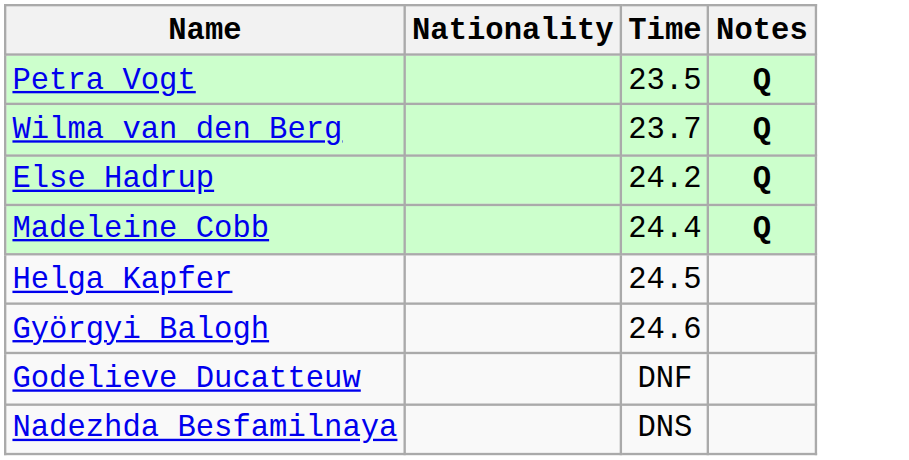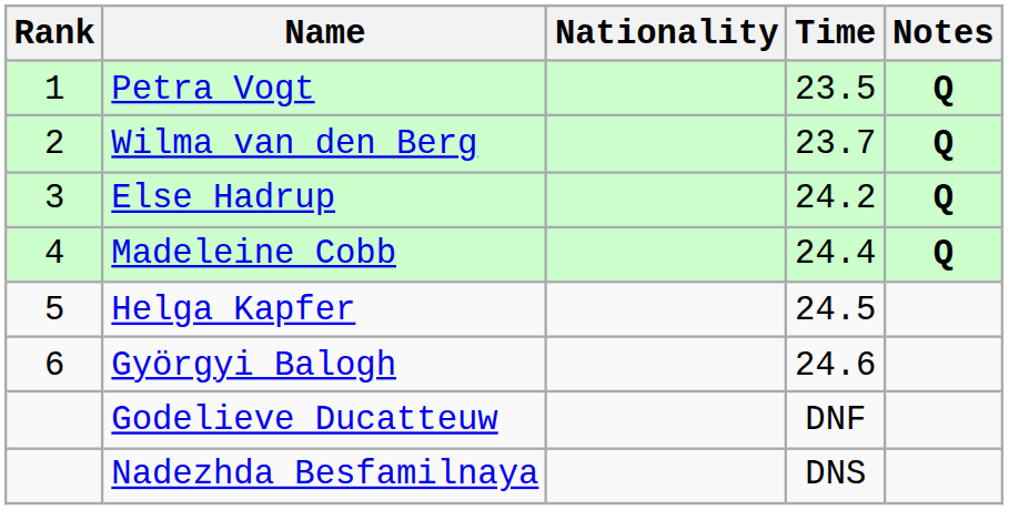 <table class="wikitable sortable" style="text-align:center">
 <tr>
+<th>Rank</th>
 <th>Name</th>
 <th>Nationality</th>
 <th>Time</th>
 <th>Notes</th>
 </tr>
 <tr bgcolor=ccffcc>
+<td>1</td>
 <td align=left><a href='#'>Petra Vogt</a></td>
 <td align=left></td>
 <td>23.5</td>
 <td><strong>Q</strong></td>
 </tr>
 <tr bgcolor=ccffcc>
+<td>2</td>
 <td align=left><a href='#'>Wilma van den Berg</a></td>
 <td align=left></td>
 <td>23.7</td>
 <td><strong>Q</strong></td>
 </tr>
 <tr bgcolor=ccffcc>
+<td>3</td>
 <td align=left><a href='#'>Else Hadrup</a></td>
 <td align=left></td>
 <td>24.2</td>
 <td><strong>Q</strong></td>
 </tr>
 <tr bgcolor=ccffcc>
+<td>4</td>
 <td align=left><a href='#'>Madeleine Cobb</a></td>
 <td align=left></td>
 <td>24.4</td>
 <td><strong>Q</strong></td>
 </tr>
 <tr>
+<td>5</td>
 <td align=left><a href='#'>Helga Kapfer</a></td>
 <td align=left></td>
 <td>24.5</td>
 <td></td>
 </tr>
 <tr>
+<td>6</td>
 <td align=left><a href='#'>Györgyi Balogh</a></td>
 <td align=left></td>
 <td>24.6</td>
 <td></td>
 </tr>
 <tr>
+<td></td>
 <td align=left><a href='#'>Godelieve Ducatteuw</a></td>
 <td align=left></td>
 <td>DNF</td>
 <td></td>
 </tr>
 <tr>
+<td></td>
 <td align=left><a href='#'>Nadezhda Besfamilnaya</a></td>
 <td align=left></td>
 <td>DNS</td>
 <td></td>
 </tr>
 </table>
